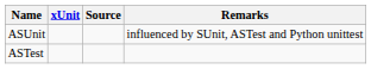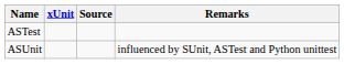 <table class="wikitable sortable">
 <tr>
 <th>Name</th>
 <th><a href='#'>xUnit</a></th>
 <th>Source</th>
 <th>Remarks</th>
 </tr>
 <tr>
+<td>ASTest</td>
+<td></td>
+<td></td>
+<td></td>
+</tr>
+<tr>
 <td>ASUnit</td>
 <td></td>
 <td></td>
 <td>influenced by SUnit, ASTest and Python unittest</td>
 </tr>
-<tr>
-<td>ASTest</td>
-<td></td>
-<td></td>
-<td></td>
-</tr>
 </table>
